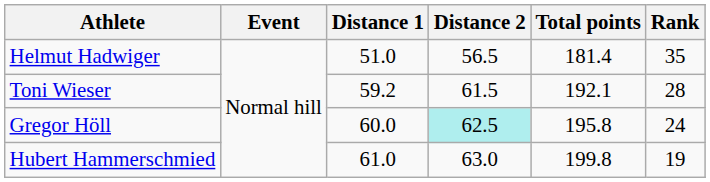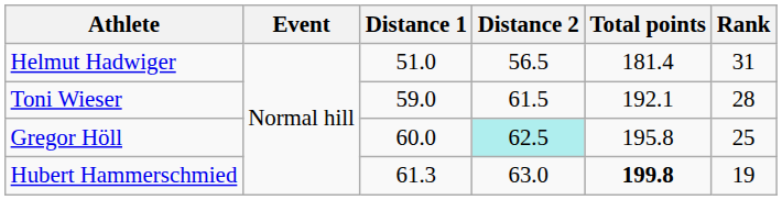 <table class="wikitable" style="font-size:90%">
 <tr>
 <th>Athlete</th>
 <th>Event</th>
 <th>Distance 1</th>
 <th>Distance 2</th>
 <th>Total points</th>
 <th>Rank</th>
 </tr>
 <tr>
 <td><a href='#'>Helmut Hadwiger</a></td>
 <td rowspan="4">Normal hill</td>
 <td align="center">51.0</td>
 <td align="center">56.5</td>
 <td align="center">181.4</td>
-<td align="center">35</td>
+<td align="center">31</td>
 </tr>
 <tr>
 <td><a href='#'>Toni Wieser</a></td>
-<td align="center">59.2</td>
+<td align="center">59.0</td>
 <td align="center">61.5</td>
 <td align="center">192.1</td>
 <td align="center">28</td>
 </tr>
 <tr>
 <td><a href='#'>Gregor Höll</a></td>
 <td align="center">60.0</td>
 <td align="center" style="background: paleturquoise;">62.5</td>
 <td align="center">195.8</td>
-<td align="center">24</td>
+<td align="center">25</td>
 </tr>
 <tr>
 <td><a href='#'>Hubert Hammerschmied</a></td>
-<td align="center">61.0</td>
+<td align="center">61.3</td>
 <td align="center">63.0</td>
-<td align="center">199.8</td>
+<td align="center"><strong>199.8</strong></td>
 <td align="center">19</td>
 </tr>
 </table>
